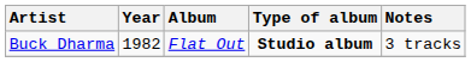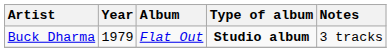 <table class="wikitable">
 <tr>
 <th style="text-align:left;">Artist</th>
 <th style="text-align:left;">Year</th>
 <th style="text-align:left;">Album</th>
 <th style="text-align:left;">Type of album</th>
 <th style="text-align:left;">Notes</th>
 </tr>
 <tr>
 <td style="text-align:left;"><a href='#'>Buck Dharma</a></td>
-<td style="text-align:left;">1982</td>
+<td style="text-align:left;">1979</td>
 <td style="text-align:left;"><em><a href='#'>Flat Out</a></em></td>
 <td style="text-align:center;"><strong>Studio album</strong></td>
 <td style="text-align:left;">3 tracks</td>
 </tr>
 <tr>
 </tr>
 </table>
